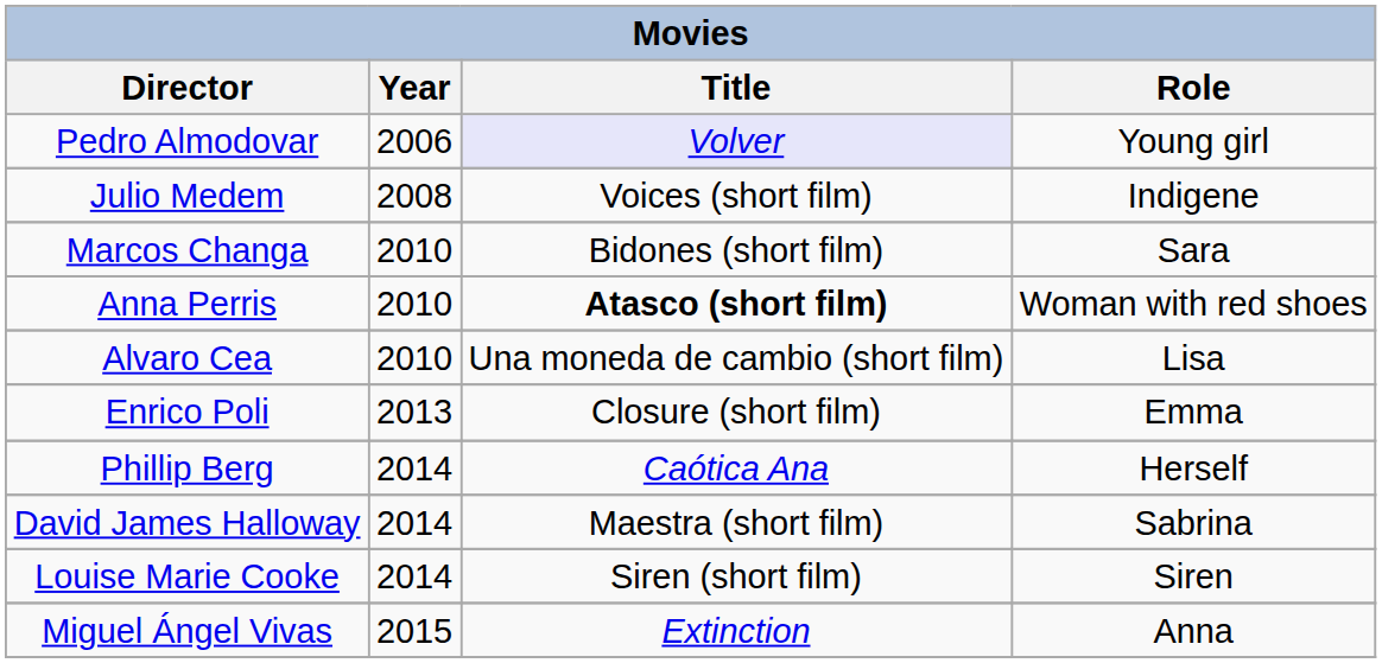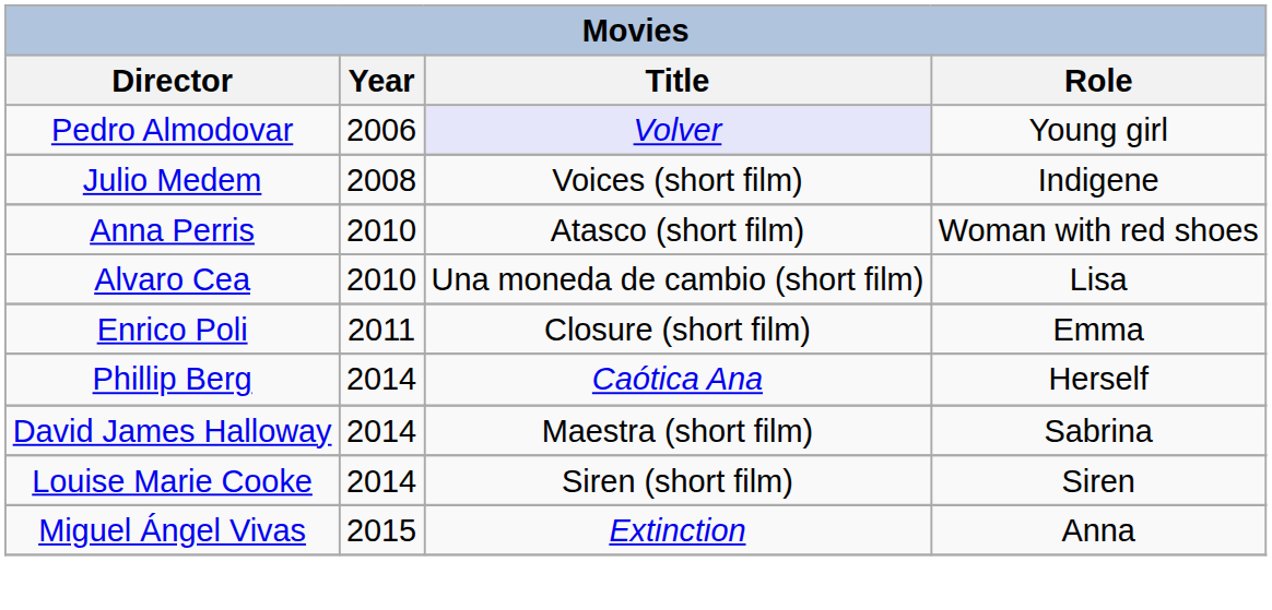 <table class="wikitable" style="font-size:95%;">
 <tr>
 <th colspan="4" style="background: LightSteelBlue;">Movies</th>
 </tr>
 <tr>
 <th>Director</th>
 <th>Year</th>
 <th>Title</th>
 <th>Role</th>
 </tr>
 <tr align="center">
 <td><a href='#'>Pedro Almodovar</a></td>
 <td>2006</td>
 <td style="background: lavender;"><em><a href='#'>Volver</a></em></td>
 <td>Young girl</td>
 </tr>
 <tr>
 </tr>
 <tr align="center">
 <td><a href='#'>Julio Medem</a></td>
 <td>2008</td>
 <td>Voices (short film)</td>
 <td>Indigene</td>
 </tr>
 <tr>
 </tr>
-<tr align="center">
-<td><a href='#'>Marcos Changa</a></td>
-<td>2010</td>
-<td>Bidones (short film)</td>
-<td>Sara</td>
-</tr>
 <tr>
 </tr>
 <tr align="center">
 <td><a href='#'>Anna Perris</a></td>
 <td>2010</td>
-<td><strong>Atasco (short film)</strong></td>
+<td>Atasco (short film)</td>
 <td>Woman with red shoes</td>
 </tr>
 <tr>
 </tr>
 <tr align="center">
 <td><a href='#'>Alvaro Cea</a></td>
 <td>2010</td>
 <td>Una moneda de cambio (short film)</td>
 <td>Lisa</td>
 </tr>
 <tr>
 </tr>
 <tr align="center">
 <td><a href='#'>Enrico Poli</a></td>
-<td>2013</td>
+<td>2011</td>
 <td>Closure (short film)</td>
 <td>Emma</td>
 </tr>
 <tr>
 </tr>
 <tr align="center">
 <td><a href='#'>Phillip Berg</a></td>
 <td>2014</td>
 <td><em><a href='#'>Caótica Ana</a></em></td>
 <td>Herself</td>
 </tr>
 <tr>
 </tr>
 <tr align="center">
 <td><a href='#'>David James Halloway</a></td>
 <td>2014</td>
 <td>Maestra (short film)</td>
 <td>Sabrina</td>
 </tr>
 <tr>
 </tr>
 <tr align="center">
 <td><a href='#'>Louise Marie Cooke</a></td>
 <td>2014</td>
 <td>Siren (short film)</td>
 <td>Siren</td>
 </tr>
 <tr>
 </tr>
 <tr align="center">
 <td><a href='#'>Miguel Ángel Vivas</a></td>
 <td>2015</td>
 <td><em><a href='#'>Extinction</a></em></td>
 <td>Anna</td>
 </tr>
 <tr>
 </tr>
 </table>
